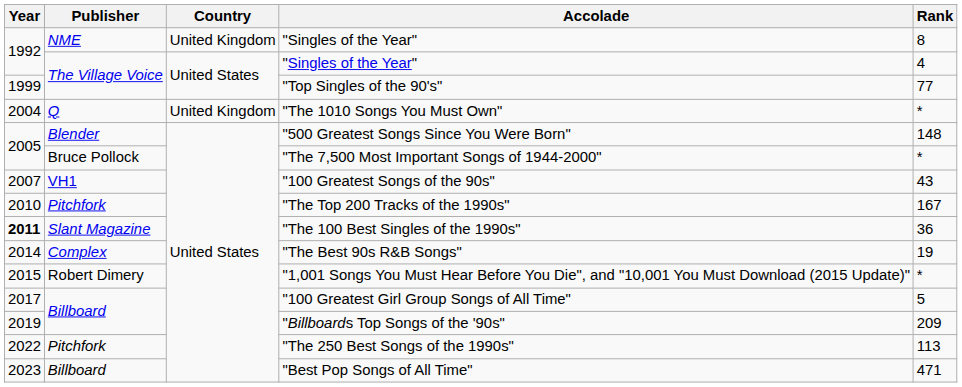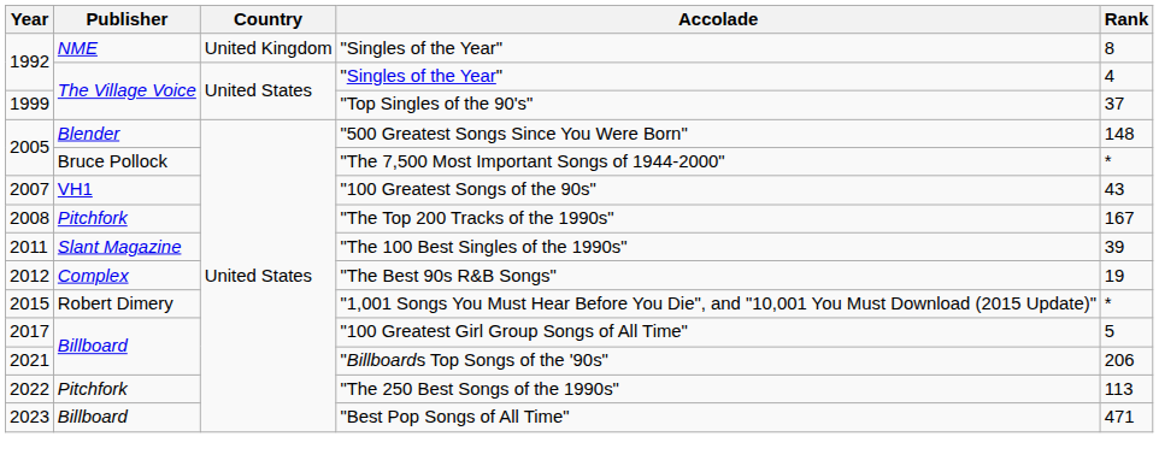 <table class="wikitable sortable">
 <tr>
 <th>Year</th>
 <th>Publisher</th>
 <th>Country</th>
 <th>Accolade</th>
 <th>Rank</th>
 </tr>
 <tr>
 <td rowspan="2">1992</td>
 <td><em><a href='#'>NME</a></em></td>
 <td>United Kingdom</td>
 <td>"Singles of the Year"</td>
 <td>8</td>
 </tr>
 <tr>
 <td rowspan="2"><em><a href='#'>The Village Voice</a></em></td>
 <td rowspan="2">United States</td>
 <td>"<a href='#'>Singles of the Year</a>"</td>
 <td>4</td>
 </tr>
 <tr>
 <td>1999</td>
 <td>"Top Singles of the 90's"</td>
-<td>77</td>
-</tr>
-<tr>
-<td>2004</td>
-<td><em><a href='#'>Q</a></em></td>
-<td>United Kingdom</td>
-<td>"The 1010 Songs You Must Own"</td>
-<td>*</td>
+<td>37</td>
 </tr>
 <tr>
 <td rowspan="2">2005</td>
 <td><em><a href='#'>Blender</a></em></td>
 <td rowspan="11">United States</td>
 <td>"500 Greatest Songs Since You Were Born"</td>
 <td>148</td>
 </tr>
 <tr>
 <td>Bruce Pollock</td>
 <td>"The 7,500 Most Important Songs of 1944-2000"</td>
 <td>*</td>
 </tr>
 <tr>
 <td>2007</td>
 <td><a href='#'>VH1</a></td>
 <td>"100 Greatest Songs of the 90s"</td>
 <td>43</td>
 </tr>
 <tr>
-<td>2010</td>
+<td>2008</td>
 <td><em><a href='#'>Pitchfork</a></em></td>
 <td>"The Top 200 Tracks of the 1990s"</td>
 <td>167</td>
 </tr>
 <tr>
-<td><strong>2011</strong></td>
+<td>2011</td>
 <td><em><a href='#'>Slant Magazine</a></em></td>
 <td>"The 100 Best Singles of the 1990s"</td>
-<td>36</td>
+<td>39</td>
 </tr>
 <tr>
-<td>2014</td>
+<td>2012</td>
 <td><em><a href='#'>Complex</a></em></td>
 <td>"The Best 90s R&B Songs"</td>
 <td>19</td>
 </tr>
 <tr>
 <td>2015</td>
 <td>Robert Dimery</td>
 <td>"1,001 Songs You Must Hear Before You Die", and "10,001 You Must Download (2015 Update)"</td>
 <td>*</td>
 </tr>
 <tr>
 <td>2017</td>
 <td rowspan="2"><em><a href='#'>Billboard</a></em></td>
 <td>"100 Greatest Girl Group Songs of All Time"</td>
 <td>5</td>
 </tr>
 <tr>
-<td>2019</td>
+<td>2021</td>
 <td>"<em>Billboard</em>s Top Songs of the '90s"</td>
-<td>209</td>
+<td>206</td>
 </tr>
 <tr>
 <td>2022</td>
 <td><em>Pitchfork</em></td>
 <td>"The 250 Best Songs of the 1990s"</td>
 <td>113</td>
 </tr>
 <tr>
 <td>2023</td>
 <td><em>Billboard</em></td>
 <td>"Best Pop Songs of All Time"</td>
 <td>471</td>
 </tr>
 </table>
